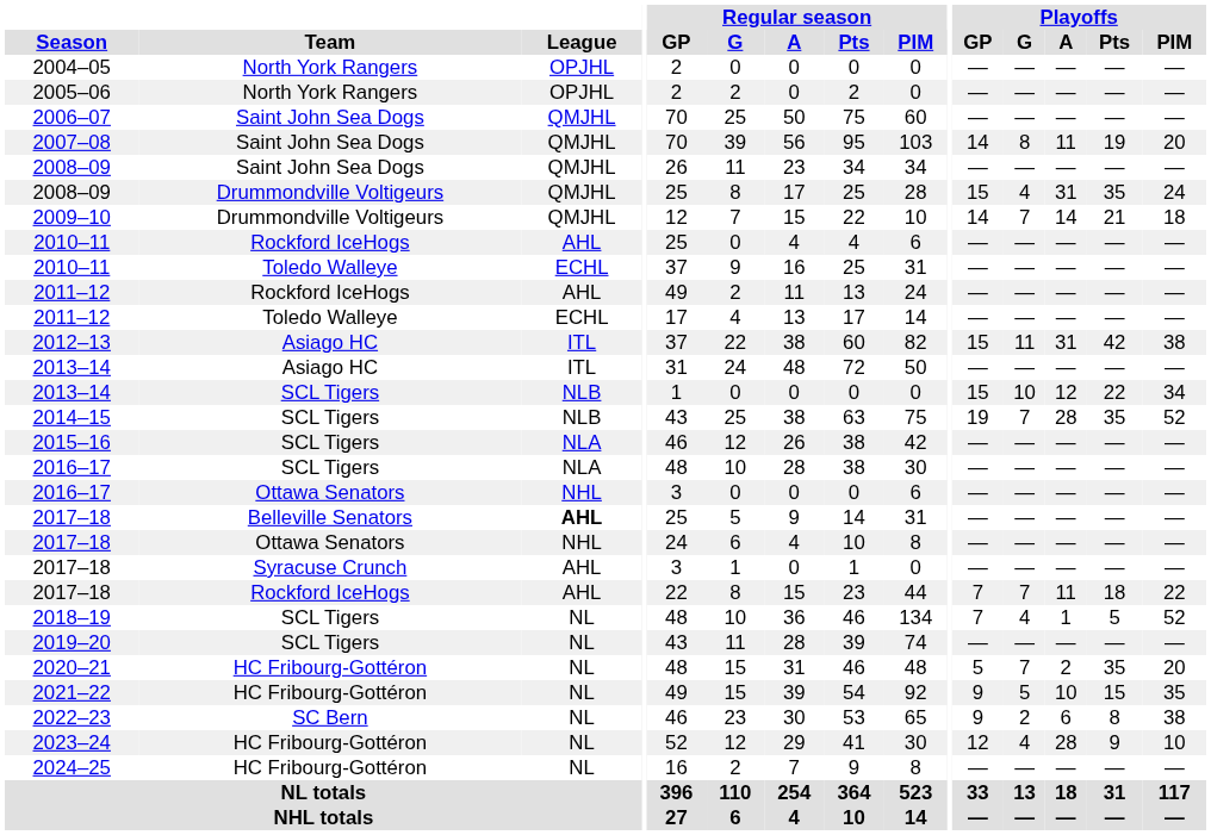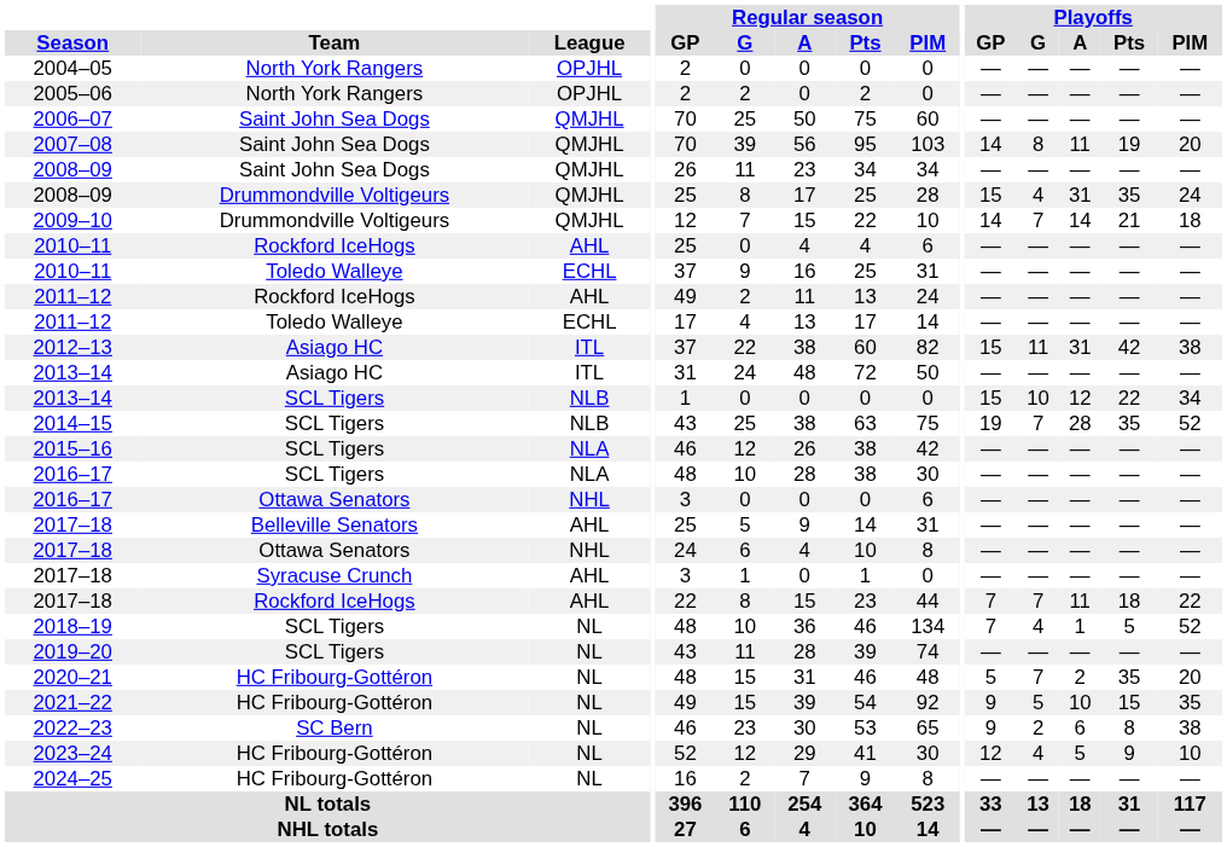 <table border="0" cellpadding="1" cellspacing="0" style="text-align:center; width:60em">
 <tr bgcolor="#e0e0e0">
 <th colspan="3" bgcolor="#ffffff"></th>
 <th rowspan="99" bgcolor="#ffffff"></th>
 <th colspan="5"><a href='#'>Regular season</a></th>
 <th rowspan="99" bgcolor="#ffffff"></th>
 <th colspan="5"><a href='#'>Playoffs</a></th>
 </tr>
 <tr bgcolor="#e0e0e0">
 <th><a href='#'>Season</a></th>
 <th>Team</th>
 <th>League</th>
 <th>GP</th>
 <th><a href='#'>G</a></th>
 <th><a href='#'>A</a></th>
 <th><a href='#'>Pts</a></th>
 <th><a href='#'>PIM</a></th>
 <th>GP</th>
 <th>G</th>
 <th>A</th>
 <th>Pts</th>
 <th>PIM</th>
 </tr>
 <tr>
 <td>2004–05</td>
 <td><a href='#'>North York Rangers</a></td>
 <td><a href='#'>OPJHL</a></td>
 <td>2</td>
 <td>0</td>
 <td>0</td>
 <td>0</td>
 <td>0</td>
 <td>—</td>
 <td>—</td>
 <td>—</td>
 <td>—</td>
 <td>—</td>
 </tr>
 <tr bgcolor="#f0f0f0">
 <td>2005–06</td>
 <td>North York Rangers</td>
 <td>OPJHL</td>
 <td>2</td>
 <td>2</td>
 <td>0</td>
 <td>2</td>
 <td>0</td>
 <td>—</td>
 <td>—</td>
 <td>—</td>
 <td>—</td>
 <td>—</td>
 </tr>
 <tr>
 <td><a href='#'>2006–07</a></td>
 <td><a href='#'>Saint John Sea Dogs</a></td>
 <td><a href='#'>QMJHL</a></td>
 <td>70</td>
 <td>25</td>
 <td>50</td>
 <td>75</td>
 <td>60</td>
 <td>—</td>
 <td>—</td>
 <td>—</td>
 <td>—</td>
 <td>—</td>
 </tr>
 <tr bgcolor="#f0f0f0">
 <td><a href='#'>2007–08</a></td>
 <td>Saint John Sea Dogs</td>
 <td>QMJHL</td>
 <td>70</td>
 <td>39</td>
 <td>56</td>
 <td>95</td>
 <td>103</td>
 <td>14</td>
 <td>8</td>
 <td>11</td>
 <td>19</td>
 <td>20</td>
 </tr>
 <tr>
 <td><a href='#'>2008–09</a></td>
 <td>Saint John Sea Dogs</td>
 <td>QMJHL</td>
 <td>26</td>
 <td>11</td>
 <td>23</td>
 <td>34</td>
 <td>34</td>
 <td>—</td>
 <td>—</td>
 <td>—</td>
 <td>—</td>
 <td>—</td>
 </tr>
 <tr bgcolor="#f0f0f0">
 <td>2008–09</td>
 <td><a href='#'>Drummondville Voltigeurs</a></td>
 <td>QMJHL</td>
 <td>25</td>
 <td>8</td>
 <td>17</td>
 <td>25</td>
 <td>28</td>
 <td>15</td>
 <td>4</td>
 <td>31</td>
 <td>35</td>
 <td>24</td>
 </tr>
 <tr>
 <td><a href='#'>2009–10</a></td>
 <td>Drummondville Voltigeurs</td>
 <td>QMJHL</td>
 <td>12</td>
 <td>7</td>
 <td>15</td>
 <td>22</td>
 <td>10</td>
 <td>14</td>
 <td>7</td>
 <td>14</td>
 <td>21</td>
 <td>18</td>
 </tr>
 <tr bgcolor="#f0f0f0">
 <td><a href='#'>2010–11</a></td>
 <td><a href='#'>Rockford IceHogs</a></td>
 <td><a href='#'>AHL</a></td>
 <td>25</td>
 <td>0</td>
 <td>4</td>
 <td>4</td>
 <td>6</td>
 <td>—</td>
 <td>—</td>
 <td>—</td>
 <td>—</td>
 <td>—</td>
 </tr>
 <tr>
 <td><a href='#'>2010–11</a></td>
 <td><a href='#'>Toledo Walleye</a></td>
 <td><a href='#'>ECHL</a></td>
 <td>37</td>
 <td>9</td>
 <td>16</td>
 <td>25</td>
 <td>31</td>
 <td>—</td>
 <td>—</td>
 <td>—</td>
 <td>—</td>
 <td>—</td>
 </tr>
 <tr bgcolor="#f0f0f0">
 <td><a href='#'>2011–12</a></td>
 <td>Rockford IceHogs</td>
 <td>AHL</td>
 <td>49</td>
 <td>2</td>
 <td>11</td>
 <td>13</td>
 <td>24</td>
 <td>—</td>
 <td>—</td>
 <td>—</td>
 <td>—</td>
 <td>—</td>
 </tr>
 <tr>
 <td><a href='#'>2011–12</a></td>
 <td>Toledo Walleye</td>
 <td>ECHL</td>
 <td>17</td>
 <td>4</td>
 <td>13</td>
 <td>17</td>
 <td>14</td>
 <td>—</td>
 <td>—</td>
 <td>—</td>
 <td>—</td>
 <td>—</td>
 </tr>
 <tr bgcolor="#f0f0f0">
 <td><a href='#'>2012–13</a></td>
 <td><a href='#'>Asiago HC</a></td>
 <td><a href='#'>ITL</a></td>
 <td>37</td>
 <td>22</td>
 <td>38</td>
 <td>60</td>
 <td>82</td>
 <td>15</td>
 <td>11</td>
 <td>31</td>
 <td>42</td>
 <td>38</td>
 </tr>
 <tr>
 <td><a href='#'>2013–14</a></td>
 <td>Asiago HC</td>
 <td>ITL</td>
 <td>31</td>
 <td>24</td>
 <td>48</td>
 <td>72</td>
 <td>50</td>
 <td>—</td>
 <td>—</td>
 <td>—</td>
 <td>—</td>
 <td>—</td>
 </tr>
 <tr bgcolor="#f0f0f0">
 <td><a href='#'>2013–14</a></td>
 <td><a href='#'>SCL Tigers</a></td>
 <td><a href='#'>NLB</a></td>
 <td>1</td>
 <td>0</td>
 <td>0</td>
 <td>0</td>
 <td>0</td>
 <td>15</td>
 <td>10</td>
 <td>12</td>
 <td>22</td>
 <td>34</td>
 </tr>
 <tr>
 <td><a href='#'>2014–15</a></td>
 <td>SCL Tigers</td>
 <td>NLB</td>
 <td>43</td>
 <td>25</td>
 <td>38</td>
 <td>63</td>
 <td>75</td>
 <td>19</td>
 <td>7</td>
 <td>28</td>
 <td>35</td>
 <td>52</td>
 </tr>
 <tr bgcolor="#f0f0f0">
 <td><a href='#'>2015–16</a></td>
 <td>SCL Tigers</td>
 <td><a href='#'>NLA</a></td>
 <td>46</td>
 <td>12</td>
 <td>26</td>
 <td>38</td>
 <td>42</td>
 <td>—</td>
 <td>—</td>
 <td>—</td>
 <td>—</td>
 <td>—</td>
 </tr>
 <tr>
 <td><a href='#'>2016–17</a></td>
 <td>SCL Tigers</td>
 <td>NLA</td>
 <td>48</td>
 <td>10</td>
 <td>28</td>
 <td>38</td>
 <td>30</td>
 <td>—</td>
 <td>—</td>
 <td>—</td>
 <td>—</td>
 <td>—</td>
 </tr>
 <tr bgcolor="#f0f0f0">
 <td><a href='#'>2016–17</a></td>
 <td><a href='#'>Ottawa Senators</a></td>
 <td><a href='#'>NHL</a></td>
 <td>3</td>
 <td>0</td>
 <td>0</td>
 <td>0</td>
 <td>6</td>
 <td>—</td>
 <td>—</td>
 <td>—</td>
 <td>—</td>
 <td>—</td>
 </tr>
 <tr>
 <td><a href='#'>2017–18</a></td>
 <td><a href='#'>Belleville Senators</a></td>
-<td><strong>AHL</strong></td>
+<td>AHL</td>
 <td>25</td>
 <td>5</td>
 <td>9</td>
 <td>14</td>
 <td>31</td>
 <td>—</td>
 <td>—</td>
 <td>—</td>
 <td>—</td>
 <td>—</td>
 </tr>
 <tr bgcolor="#f0f0f0">
 <td><a href='#'>2017–18</a></td>
 <td>Ottawa Senators</td>
 <td>NHL</td>
 <td>24</td>
 <td>6</td>
 <td>4</td>
 <td>10</td>
 <td>8</td>
 <td>—</td>
 <td>—</td>
 <td>—</td>
 <td>—</td>
 <td>—</td>
 </tr>
 <tr>
 <td>2017–18</td>
 <td><a href='#'>Syracuse Crunch</a></td>
 <td>AHL</td>
 <td>3</td>
 <td>1</td>
 <td>0</td>
 <td>1</td>
 <td>0</td>
 <td>—</td>
 <td>—</td>
 <td>—</td>
 <td>—</td>
 <td>—</td>
 </tr>
 <tr bgcolor="#f0f0f0">
 <td>2017–18</td>
 <td><a href='#'>Rockford IceHogs</a></td>
 <td>AHL</td>
 <td>22</td>
 <td>8</td>
 <td>15</td>
 <td>23</td>
 <td>44</td>
 <td>7</td>
 <td>7</td>
 <td>11</td>
 <td>18</td>
 <td>22</td>
 </tr>
 <tr>
 <td><a href='#'>2018–19</a></td>
 <td>SCL Tigers</td>
 <td>NL</td>
 <td>48</td>
 <td>10</td>
 <td>36</td>
 <td>46</td>
 <td>134</td>
 <td>7</td>
 <td>4</td>
 <td>1</td>
 <td>5</td>
 <td>52</td>
 </tr>
 <tr bgcolor="#f0f0f0">
 <td><a href='#'>2019–20</a></td>
 <td>SCL Tigers</td>
 <td>NL</td>
 <td>43</td>
 <td>11</td>
 <td>28</td>
 <td>39</td>
 <td>74</td>
 <td>—</td>
 <td>—</td>
 <td>—</td>
 <td>—</td>
 <td>—</td>
 </tr>
 <tr>
 <td><a href='#'>2020–21</a></td>
 <td><a href='#'>HC Fribourg-Gottéron</a></td>
 <td>NL</td>
 <td>48</td>
 <td>15</td>
 <td>31</td>
 <td>46</td>
 <td>48</td>
 <td>5</td>
 <td>7</td>
 <td>2</td>
 <td>35</td>
 <td>20</td>
 </tr>
 <tr bgcolor="#f0f0f0">
 <td><a href='#'>2021–22</a></td>
 <td>HC Fribourg-Gottéron</td>
 <td>NL</td>
 <td>49</td>
 <td>15</td>
 <td>39</td>
 <td>54</td>
 <td>92</td>
 <td>9</td>
 <td>5</td>
 <td>10</td>
 <td>15</td>
 <td>35</td>
 </tr>
 <tr>
 <td><a href='#'>2022–23</a></td>
 <td><a href='#'>SC Bern</a></td>
 <td>NL</td>
 <td>46</td>
 <td>23</td>
 <td>30</td>
 <td>53</td>
 <td>65</td>
 <td>9</td>
 <td>2</td>
 <td>6</td>
 <td>8</td>
 <td>38</td>
 </tr>
 <tr bgcolor="#f0f0f0">
 <td><a href='#'>2023–24</a></td>
 <td>HC Fribourg-Gottéron</td>
 <td>NL</td>
 <td>52</td>
 <td>12</td>
 <td>29</td>
 <td>41</td>
 <td>30</td>
 <td>12</td>
 <td>4</td>
-<td>28</td>
+<td>5</td>
 <td>9</td>
 <td>10</td>
 </tr>
 <tr>
 <td><a href='#'>2024–25</a></td>
 <td>HC Fribourg-Gottéron</td>
 <td>NL</td>
 <td>16</td>
 <td>2</td>
 <td>7</td>
 <td>9</td>
 <td>8</td>
 <td>—</td>
 <td>—</td>
 <td>—</td>
 <td>—</td>
 <td>—</td>
 </tr>
 <tr bgcolor="#e0e0e0">
 <th colspan="3">NL totals</th>
 <th>396</th>
 <th>110</th>
 <th>254</th>
 <th>364</th>
 <th>523</th>
 <th>33</th>
 <th>13</th>
 <th>18</th>
 <th>31</th>
 <th>117</th>
 </tr>
 <tr bgcolor="#e0e0e0">
 <th colspan="3">NHL totals</th>
 <th>27</th>
 <th>6</th>
 <th>4</th>
 <th>10</th>
 <th>14</th>
 <th>—</th>
 <th>—</th>
 <th>—</th>
 <th>—</th>
 <th>—</th>
 </tr>
 </table>
